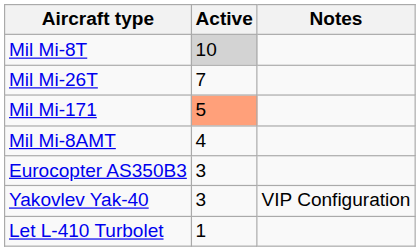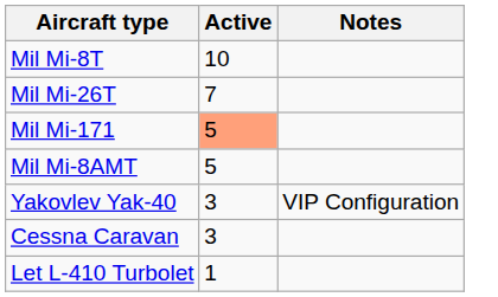 <table class="wikitable sortable">
 <tr>
 <th>Aircraft type</th>
 <th>Active</th>
 <th>Notes</th>
 </tr>
 <tr>
 <td><a href='#'>Mil Mi-8T</a></td>
-<td style="background: lightgrey;">10</td>
+<td>10</td>
 <td></td>
 </tr>
 <tr>
 <td><a href='#'>Mil Mi-26T</a></td>
 <td>7</td>
 <td></td>
 </tr>
 <tr>
 <td><a href='#'>Mil Mi-171</a></td>
 <td style="background: lightsalmon;">5</td>
 <td></td>
 </tr>
 <tr>
 <td><a href='#'>Mil Mi-8AMT</a></td>
-<td>4</td>
-<td></td>
-</tr>
-<tr>
-<td><a href='#'>Eurocopter AS350B3</a></td>
-<td>3</td>
+<td>5</td>
 <td></td>
 </tr>
 <tr>
 <td><a href='#'>Yakovlev Yak-40</a></td>
 <td>3</td>
 <td>VIP Configuration</td>
 </tr>
 <tr>
+<td><a href='#'>Cessna Caravan</a></td>
+<td>3</td>
+<td></td>
+</tr>
+<tr>
 <td><a href='#'>Let L-410 Turbolet</a></td>
 <td>1</td>
 <td></td>
 </tr>
 </table>
